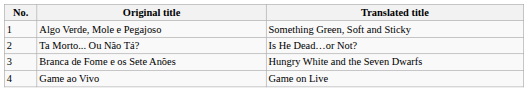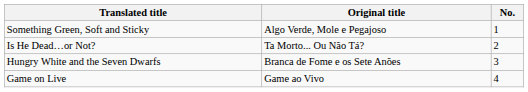 <table class=wikitable width=800>
 <tr>
+<th>Translated title</th>
+<th>Original title</th>
 <th>No.</th>
-<th>Original title</th>
-<th>Translated title</th>
 </tr>
 <tr>
+<td>Something Green, Soft and Sticky</td>
+<td>Algo Verde, Mole e Pegajoso</td>
 <td>1</td>
-<td>Algo Verde, Mole e Pegajoso</td>
-<td>Something Green, Soft and Sticky</td>
 </tr>
 <tr>
+<td>Is He Dead…or Not?</td>
+<td>Ta Morto... Ou Não Tá?</td>
 <td>2</td>
-<td>Ta Morto... Ou Não Tá?</td>
-<td>Is He Dead…or Not?</td>
 </tr>
 <tr>
+<td>Hungry White and the Seven Dwarfs</td>
+<td>Branca de Fome e os Sete Anões</td>
 <td>3</td>
-<td>Branca de Fome e os Sete Anões</td>
-<td>Hungry White and the Seven Dwarfs</td>
 </tr>
 <tr>
+<td>Game on Live</td>
+<td>Game ao Vivo</td>
 <td>4</td>
-<td>Game ao Vivo</td>
-<td>Game on Live</td>
 </tr>
 </table>
